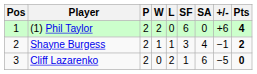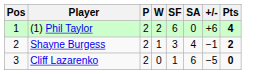 <table class="wikitable" style="text-align:center; margin: 1em auto 1em auto, align:left">
 <tr>
 <th width=20>Pos</th>
 <th width=168>Player</th>
 <th width=3>P</th>
 <th width=3>W</th>
-<th width=3>L</th>
 <th width=20>SF</th>
 <th width=20>SA</th>
 <th width=20>+/-</th>
 <th width=20>Pts</th>
 </tr>
 <tr align=center style="background: #ccffcc;">
 <td>1</td>
 <td align="left"> (1) <a href='#'>Phil Taylor</a></td>
 <td>2</td>
 <td>2</td>
-<td>0</td>
 <td>6</td>
 <td>0</td>
 <td>+6</td>
 <td><strong>4</strong></td>
 </tr>
 <tr align=center>
 <td>2</td>
 <td align="left"> <a href='#'>Shayne Burgess</a></td>
 <td>2</td>
-<td>1</td>
 <td>1</td>
 <td>3</td>
 <td>4</td>
 <td>−1</td>
 <td><strong>2</strong></td>
 </tr>
 <tr align=center>
 <td>3</td>
 <td align="left"> <a href='#'>Cliff Lazarenko</a></td>
 <td>2</td>
 <td>0</td>
-<td>2</td>
 <td>1</td>
 <td>6</td>
 <td>−5</td>
 <td><strong>0</strong></td>
 </tr>
 </table>
